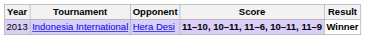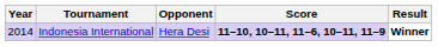 <table class="sortable wikitable" style="font-size: 90%">
 <tr>
 <th>Year</th>
 <th>Tournament</th>
 <th>Opponent</th>
 <th>Score</th>
 <th>Result</th>
 </tr>
 <tr style="background:#D8CEF6">
-<td align="center">2013</td>
+<td align="center">2014</td>
 <td align="left"><a href='#'>Indonesia International</a></td>
 <td align="left"> <a href='#'>Hera Desi</a></td>
 <td align="left"><strong>11–10, 10–11, 11–6, 10–11, 11–9</strong></td>
 <td style="text-align:left; background:white"> <strong>Winner</strong></td>
 </tr>
 </table>
